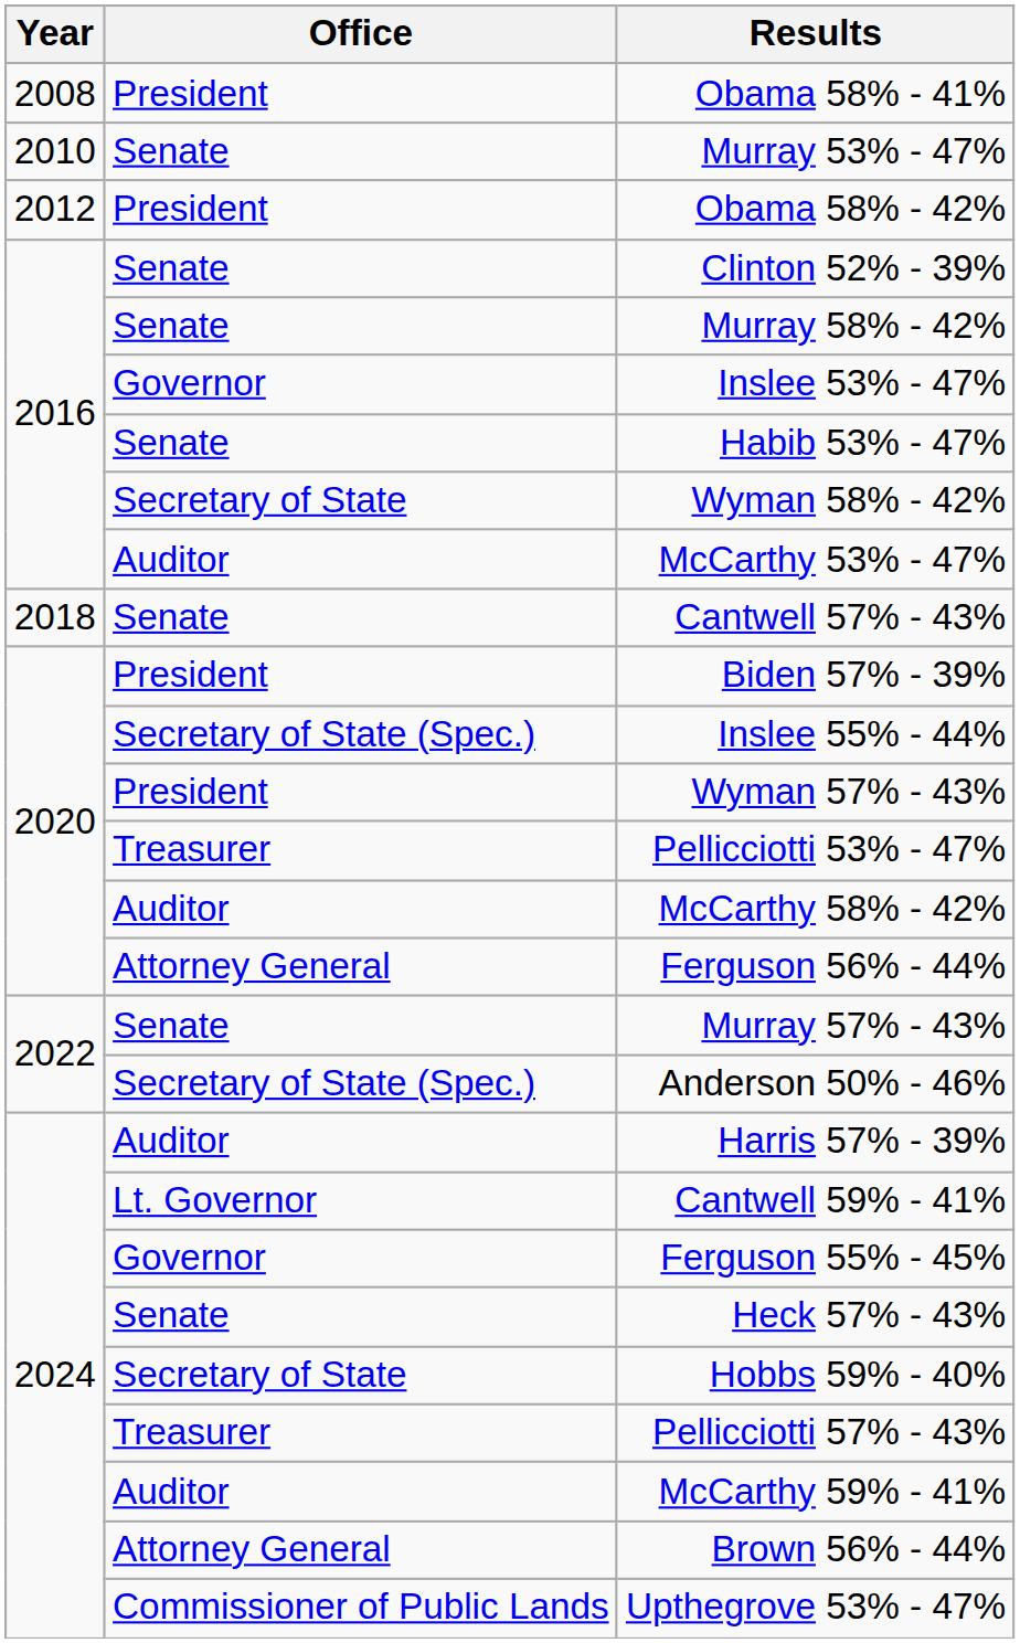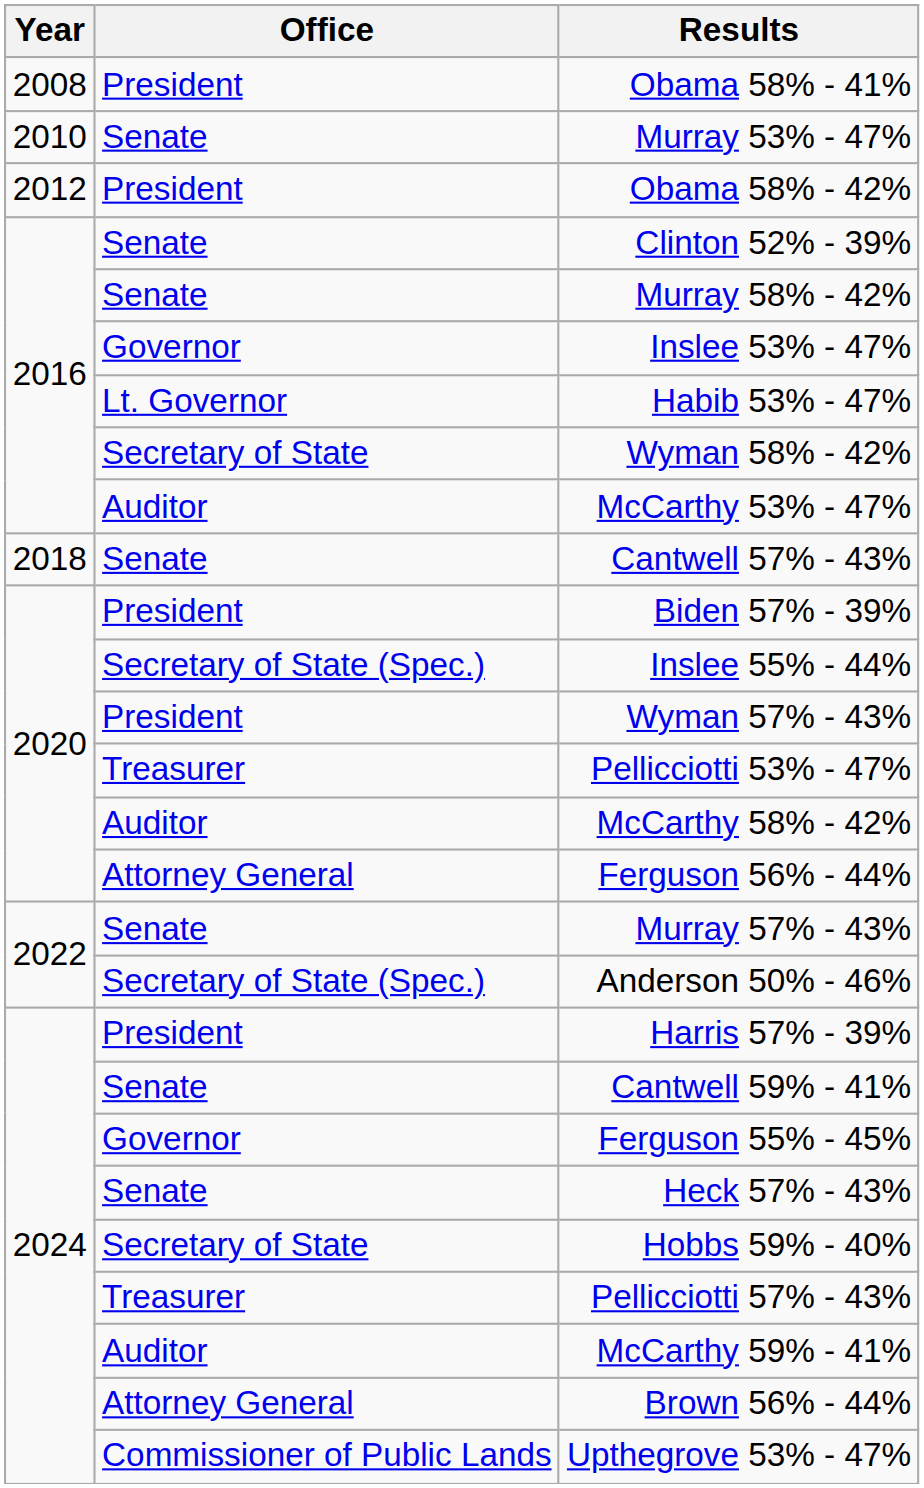 <table class=wikitable>
 <tr>
 <th>Year</th>
 <th>Office</th>
 <th>Results</th>
 </tr>
 <tr>
 <td>2008</td>
 <td><a href='#'>President</a></td>
 <td align="right" ><a href='#'>Obama</a> 58% - 41%</td>
 </tr>
 <tr>
 <td>2010</td>
 <td><a href='#'>Senate</a></td>
 <td align="right" ><a href='#'>Murray</a> 53% - 47%</td>
 </tr>
 <tr>
 <td>2012</td>
 <td><a href='#'>President</a></td>
 <td align="right" ><a href='#'>Obama</a> 58% - 42%</td>
 </tr>
 <tr>
 <td rowspan=6>2016</td>
 <td><a href='#'>Senate</a></td>
 <td align="right" ><a href='#'>Clinton</a> 52% - 39%</td>
 </tr>
 <tr>
 <td><a href='#'>Senate</a></td>
 <td align="right" ><a href='#'>Murray</a> 58% - 42%</td>
 </tr>
 <tr>
 <td><a href='#'>Governor</a></td>
 <td align="right" ><a href='#'>Inslee</a> 53% - 47%</td>
 </tr>
 <tr>
-<td><a href='#'>Senate</a></td>
+<td><a href='#'>Lt. Governor</a></td>
 <td align="right" ><a href='#'>Habib</a> 53% - 47%</td>
 </tr>
 <tr>
 <td><a href='#'>Secretary of State</a></td>
 <td align="right" ><a href='#'>Wyman</a> 58% - 42%</td>
 </tr>
 <tr>
 <td><a href='#'>Auditor</a></td>
 <td align="right" ><a href='#'>McCarthy</a> 53% - 47%</td>
 </tr>
 <tr>
 <td>2018</td>
 <td><a href='#'>Senate</a></td>
 <td align="right" ><a href='#'>Cantwell</a> 57% - 43%</td>
 </tr>
 <tr>
 <td rowspan=6>2020</td>
 <td><a href='#'>President</a></td>
 <td align="right" ><a href='#'>Biden</a> 57% - 39%</td>
 </tr>
 <tr>
 <td><a href='#'>Secretary of State (Spec.)</a></td>
 <td align="right" ><a href='#'>Inslee</a> 55% - 44%</td>
 </tr>
 <tr>
 <td><a href='#'>President</a></td>
 <td align="right" ><a href='#'>Wyman</a> 57% - 43%</td>
 </tr>
 <tr>
 <td><a href='#'>Treasurer</a></td>
 <td align="right" ><a href='#'>Pellicciotti</a> 53% - 47%</td>
 </tr>
 <tr>
 <td><a href='#'>Auditor</a></td>
 <td align="right" ><a href='#'>McCarthy</a> 58% - 42%</td>
 </tr>
 <tr>
 <td><a href='#'>Attorney General</a></td>
 <td align="right" ><a href='#'>Ferguson</a> 56% - 44%</td>
 </tr>
 <tr>
 <td rowspan=2>2022</td>
 <td><a href='#'>Senate</a></td>
 <td align="right" ><a href='#'>Murray</a> 57% - 43%</td>
 </tr>
 <tr>
 <td><a href='#'>Secretary of State (Spec.)</a></td>
 <td align="right" >Anderson 50% - 46%</td>
 </tr>
 <tr>
 <td rowspan=9>2024</td>
-<td><a href='#'>Auditor</a></td>
+<td><a href='#'>President</a></td>
 <td align="right" ><a href='#'>Harris</a> 57% - 39%</td>
 </tr>
 <tr>
-<td><a href='#'>Lt. Governor</a></td>
+<td><a href='#'>Senate</a></td>
 <td align="right" ><a href='#'>Cantwell</a> 59% - 41%</td>
 </tr>
 <tr>
 <td><a href='#'>Governor</a></td>
 <td align="right" ><a href='#'>Ferguson</a> 55% - 45%</td>
 </tr>
 <tr>
 <td><a href='#'>Senate</a></td>
 <td align="right" ><a href='#'>Heck</a> 57% - 43%</td>
 </tr>
 <tr>
 <td><a href='#'>Secretary of State</a></td>
 <td align="right" ><a href='#'>Hobbs</a> 59% - 40%</td>
 </tr>
 <tr>
 <td><a href='#'>Treasurer</a></td>
 <td align="right" ><a href='#'>Pellicciotti</a> 57% - 43%</td>
 </tr>
 <tr>
 <td><a href='#'>Auditor</a></td>
 <td align="right" ><a href='#'>McCarthy</a> 59% - 41%</td>
 </tr>
 <tr>
 <td><a href='#'>Attorney General</a></td>
 <td align="right" ><a href='#'>Brown</a> 56% - 44%</td>
 </tr>
 <tr>
 <td><a href='#'>Commissioner of Public Lands</a></td>
 <td align="right" ><a href='#'>Upthegrove</a> 53% - 47%</td>
 </tr>
 </table>
